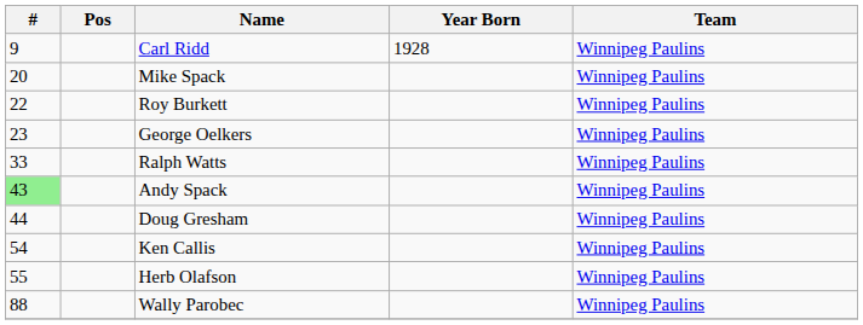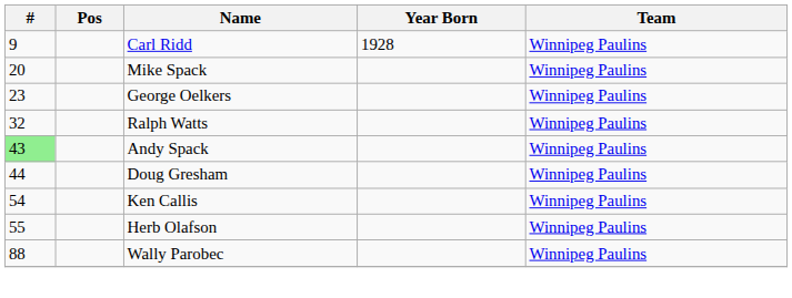 <table class="wikitable" width=60%>
 <tr>
 <th>#</th>
 <th>Pos</th>
 <th>Name</th>
 <th>Year Born</th>
 <th>Team</th>
 </tr>
 <tr>
 <td>9</td>
 <td></td>
 <td><a href='#'>Carl Ridd</a></td>
 <td>1928</td>
 <td> <a href='#'>Winnipeg Paulins</a></td>
 </tr>
 <tr>
 <td>20</td>
 <td></td>
 <td>Mike Spack</td>
 <td></td>
 <td> <a href='#'>Winnipeg Paulins</a></td>
 </tr>
 <tr>
-<td>22</td>
-<td></td>
-<td>Roy Burkett</td>
-<td></td>
-<td> <a href='#'>Winnipeg Paulins</a></td>
-</tr>
-<tr>
 <td>23</td>
 <td></td>
 <td>George Oelkers</td>
 <td></td>
 <td> <a href='#'>Winnipeg Paulins</a></td>
 </tr>
 <tr>
-<td>33</td>
+<td>32</td>
 <td></td>
 <td>Ralph Watts</td>
 <td></td>
 <td> <a href='#'>Winnipeg Paulins</a></td>
 </tr>
 <tr>
 <td style="background: lightgreen;">43</td>
 <td></td>
 <td>Andy Spack</td>
 <td></td>
 <td> <a href='#'>Winnipeg Paulins</a></td>
 </tr>
 <tr>
 <td>44</td>
 <td></td>
 <td>Doug Gresham</td>
 <td></td>
 <td> <a href='#'>Winnipeg Paulins</a></td>
 </tr>
 <tr>
 <td>54</td>
 <td></td>
 <td>Ken Callis</td>
 <td></td>
 <td> <a href='#'>Winnipeg Paulins</a></td>
 </tr>
 <tr>
 <td>55</td>
 <td></td>
 <td>Herb Olafson</td>
 <td></td>
 <td> <a href='#'>Winnipeg Paulins</a></td>
 </tr>
 <tr>
 <td>88</td>
 <td></td>
 <td>Wally Parobec</td>
 <td></td>
 <td> <a href='#'>Winnipeg Paulins</a></td>
 </tr>
 <tr>
 </tr>
 </table>
